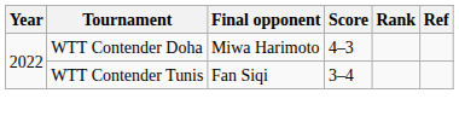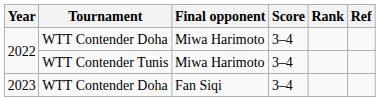 <table class="sortable wikitable" style="font-size: 95%;">
 <tr>
 <th>Year</th>
 <th>Tournament</th>
 <th>Final opponent</th>
 <th>Score</th>
 <th>Rank</th>
 <th class="unsortable">Ref</th>
 </tr>
 <tr>
 <td rowspan="2">2022</td>
 <td>WTT Contender Doha</td>
 <td> Miwa Harimoto</td>
-<td>4–3</td>
+<td>3–4</td>
 <td></td>
 <td></td>
 </tr>
 <tr>
 <td>WTT Contender Tunis</td>
+<td> Miwa Harimoto</td>
+<td>3–4</td>
+<td></td>
+<td></td>
+</tr>
+<tr>
+<td>2023</td>
+<td>WTT Contender Doha</td>
 <td> Fan Siqi</td>
 <td>3–4</td>
 <td></td>
 <td></td>
 </tr>
 </table>
